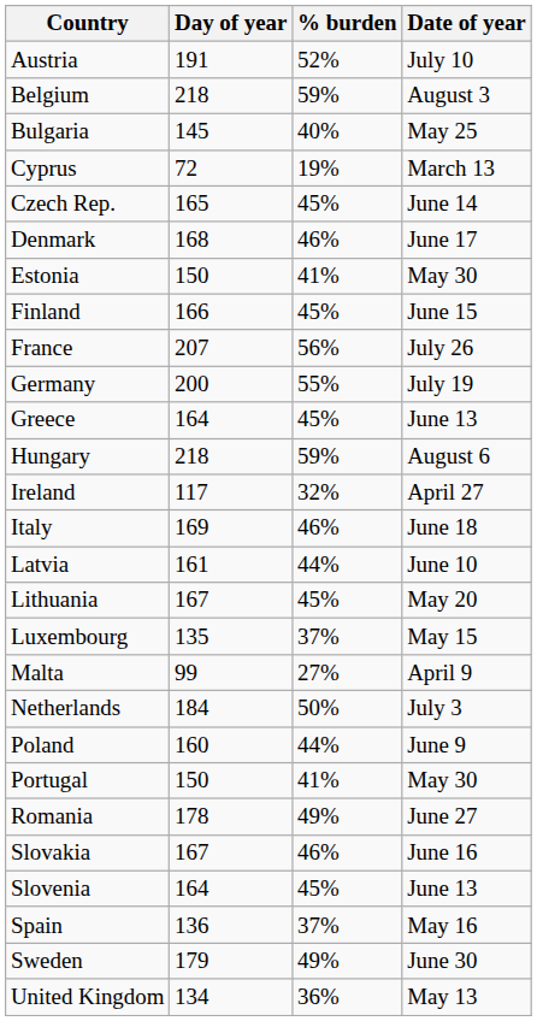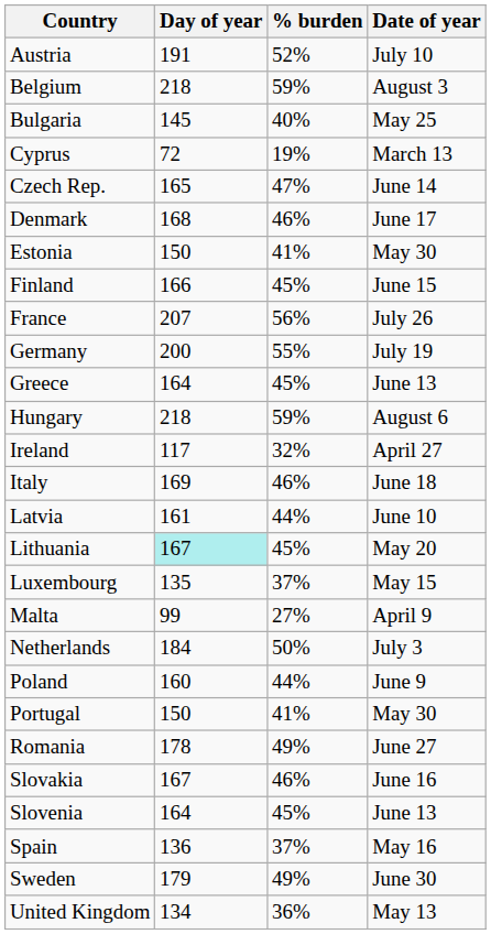 <table class="wikitable sortable">
 <tr>
 <th>Country</th>
 <th>Day of year</th>
 <th>% burden</th>
 <th class="unsortable">Date of year</th>
 </tr>
 <tr>
 <td>Austria</td>
 <td>191</td>
 <td>52%</td>
 <td>July 10</td>
 </tr>
 <tr>
 <td>Belgium</td>
 <td>218</td>
 <td>59%</td>
 <td>August 3</td>
 </tr>
 <tr>
 <td>Bulgaria</td>
 <td>145</td>
 <td>40%</td>
 <td>May 25</td>
 </tr>
 <tr>
 <td>Cyprus</td>
 <td>72</td>
 <td>19%</td>
 <td>March 13</td>
 </tr>
 <tr>
 <td>Czech Rep.</td>
 <td>165</td>
-<td>45%</td>
+<td>47%</td>
 <td>June 14</td>
 </tr>
 <tr>
 <td>Denmark</td>
 <td>168</td>
 <td>46%</td>
 <td>June 17</td>
 </tr>
 <tr>
 <td>Estonia</td>
 <td>150</td>
 <td>41%</td>
 <td>May 30</td>
 </tr>
 <tr>
 <td>Finland</td>
 <td>166</td>
 <td>45%</td>
 <td>June 15</td>
 </tr>
 <tr>
 <td>France</td>
 <td>207</td>
 <td>56%</td>
 <td>July 26</td>
 </tr>
 <tr>
 <td>Germany</td>
 <td>200</td>
 <td>55%</td>
 <td>July 19</td>
 </tr>
 <tr>
 <td>Greece</td>
 <td>164</td>
 <td>45%</td>
 <td>June 13</td>
 </tr>
 <tr>
 <td>Hungary</td>
 <td>218</td>
 <td>59%</td>
 <td>August 6</td>
 </tr>
 <tr>
 <td>Ireland</td>
 <td>117</td>
 <td>32%</td>
 <td>April 27</td>
 </tr>
 <tr>
 <td>Italy</td>
 <td>169</td>
 <td>46%</td>
 <td>June 18</td>
 </tr>
 <tr>
 <td>Latvia</td>
 <td>161</td>
 <td>44%</td>
 <td>June 10</td>
 </tr>
 <tr>
 <td>Lithuania</td>
-<td>167</td>
+<td style="background: paleturquoise;">167</td>
 <td>45%</td>
 <td>May 20</td>
 </tr>
 <tr>
 <td>Luxembourg</td>
 <td>135</td>
 <td>37%</td>
 <td>May 15</td>
 </tr>
 <tr>
 <td>Malta</td>
 <td>99</td>
 <td>27%</td>
 <td>April 9</td>
 </tr>
 <tr>
 <td>Netherlands</td>
 <td>184</td>
 <td>50%</td>
 <td>July 3</td>
 </tr>
 <tr>
 <td>Poland</td>
 <td>160</td>
 <td>44%</td>
 <td>June 9</td>
 </tr>
 <tr>
 <td>Portugal</td>
 <td>150</td>
 <td>41%</td>
 <td>May 30</td>
 </tr>
 <tr>
 <td>Romania</td>
 <td>178</td>
 <td>49%</td>
 <td>June 27</td>
 </tr>
 <tr>
 <td>Slovakia</td>
 <td>167</td>
 <td>46%</td>
 <td>June 16</td>
 </tr>
 <tr>
 <td>Slovenia</td>
 <td>164</td>
 <td>45%</td>
 <td>June 13</td>
 </tr>
 <tr>
 <td>Spain</td>
 <td>136</td>
 <td>37%</td>
 <td>May 16</td>
 </tr>
 <tr>
 <td>Sweden</td>
 <td>179</td>
 <td>49%</td>
 <td>June 30</td>
 </tr>
 <tr>
 <td>United Kingdom</td>
 <td>134</td>
 <td>36%</td>
 <td>May 13</td>
 </tr>
 <tr>
 </tr>
 </table>
